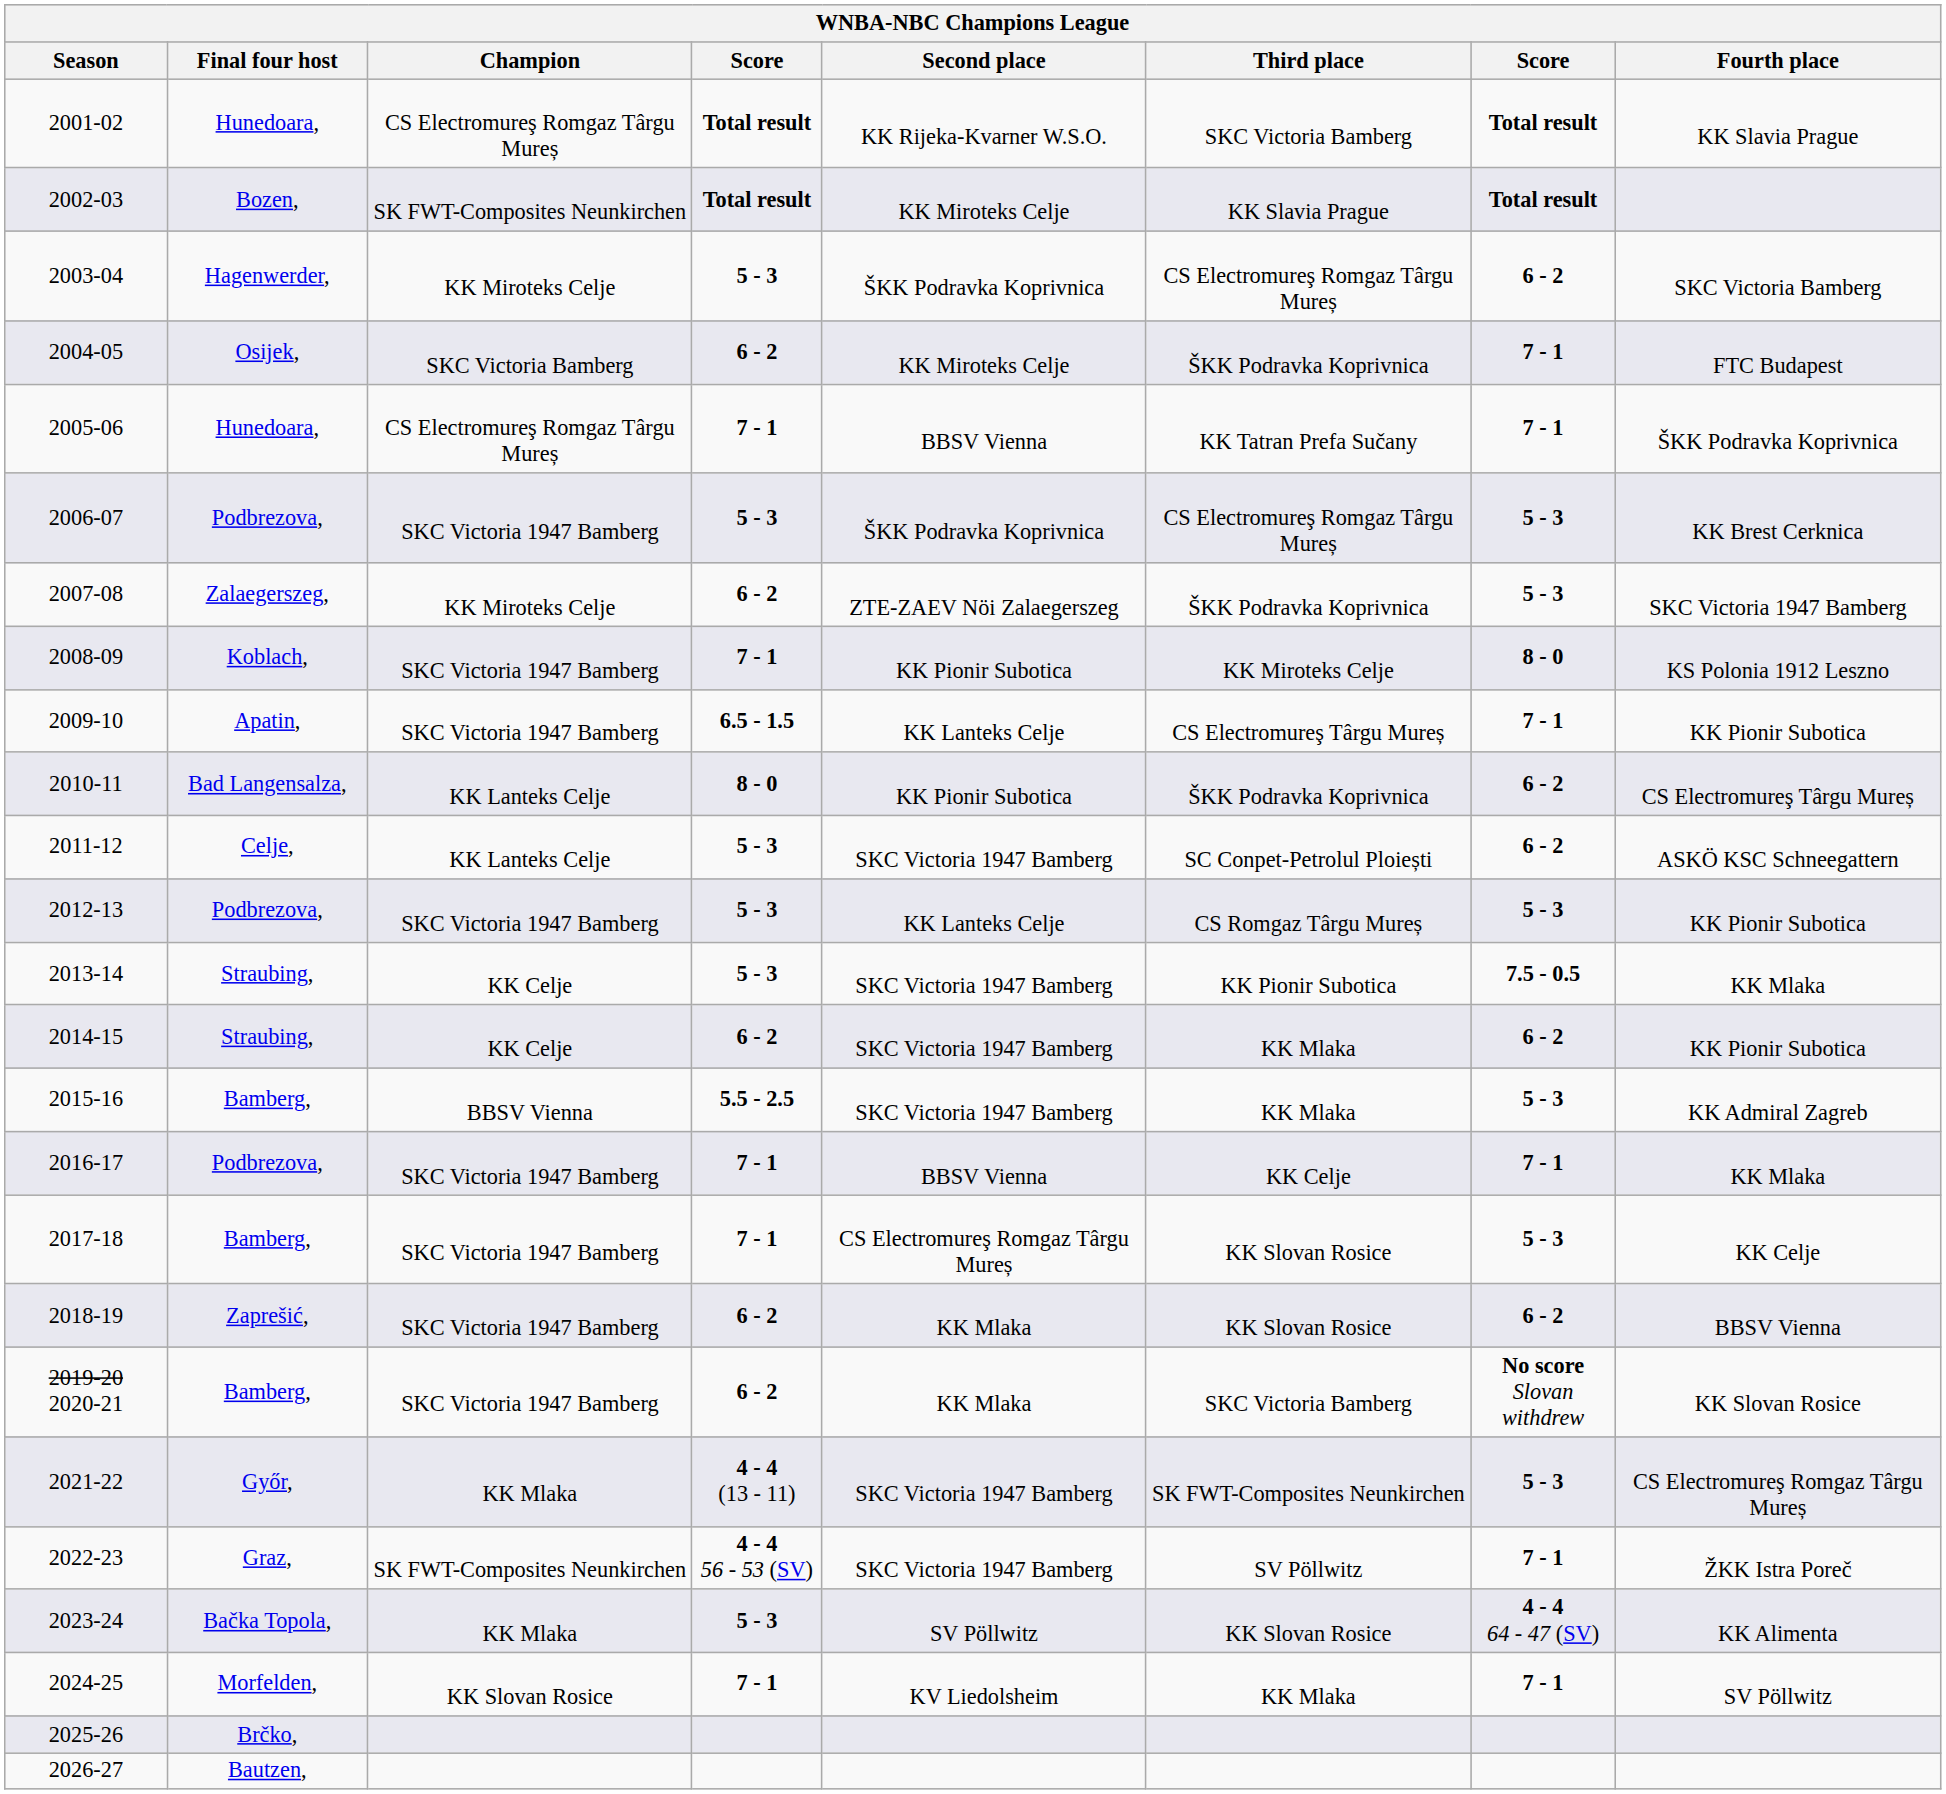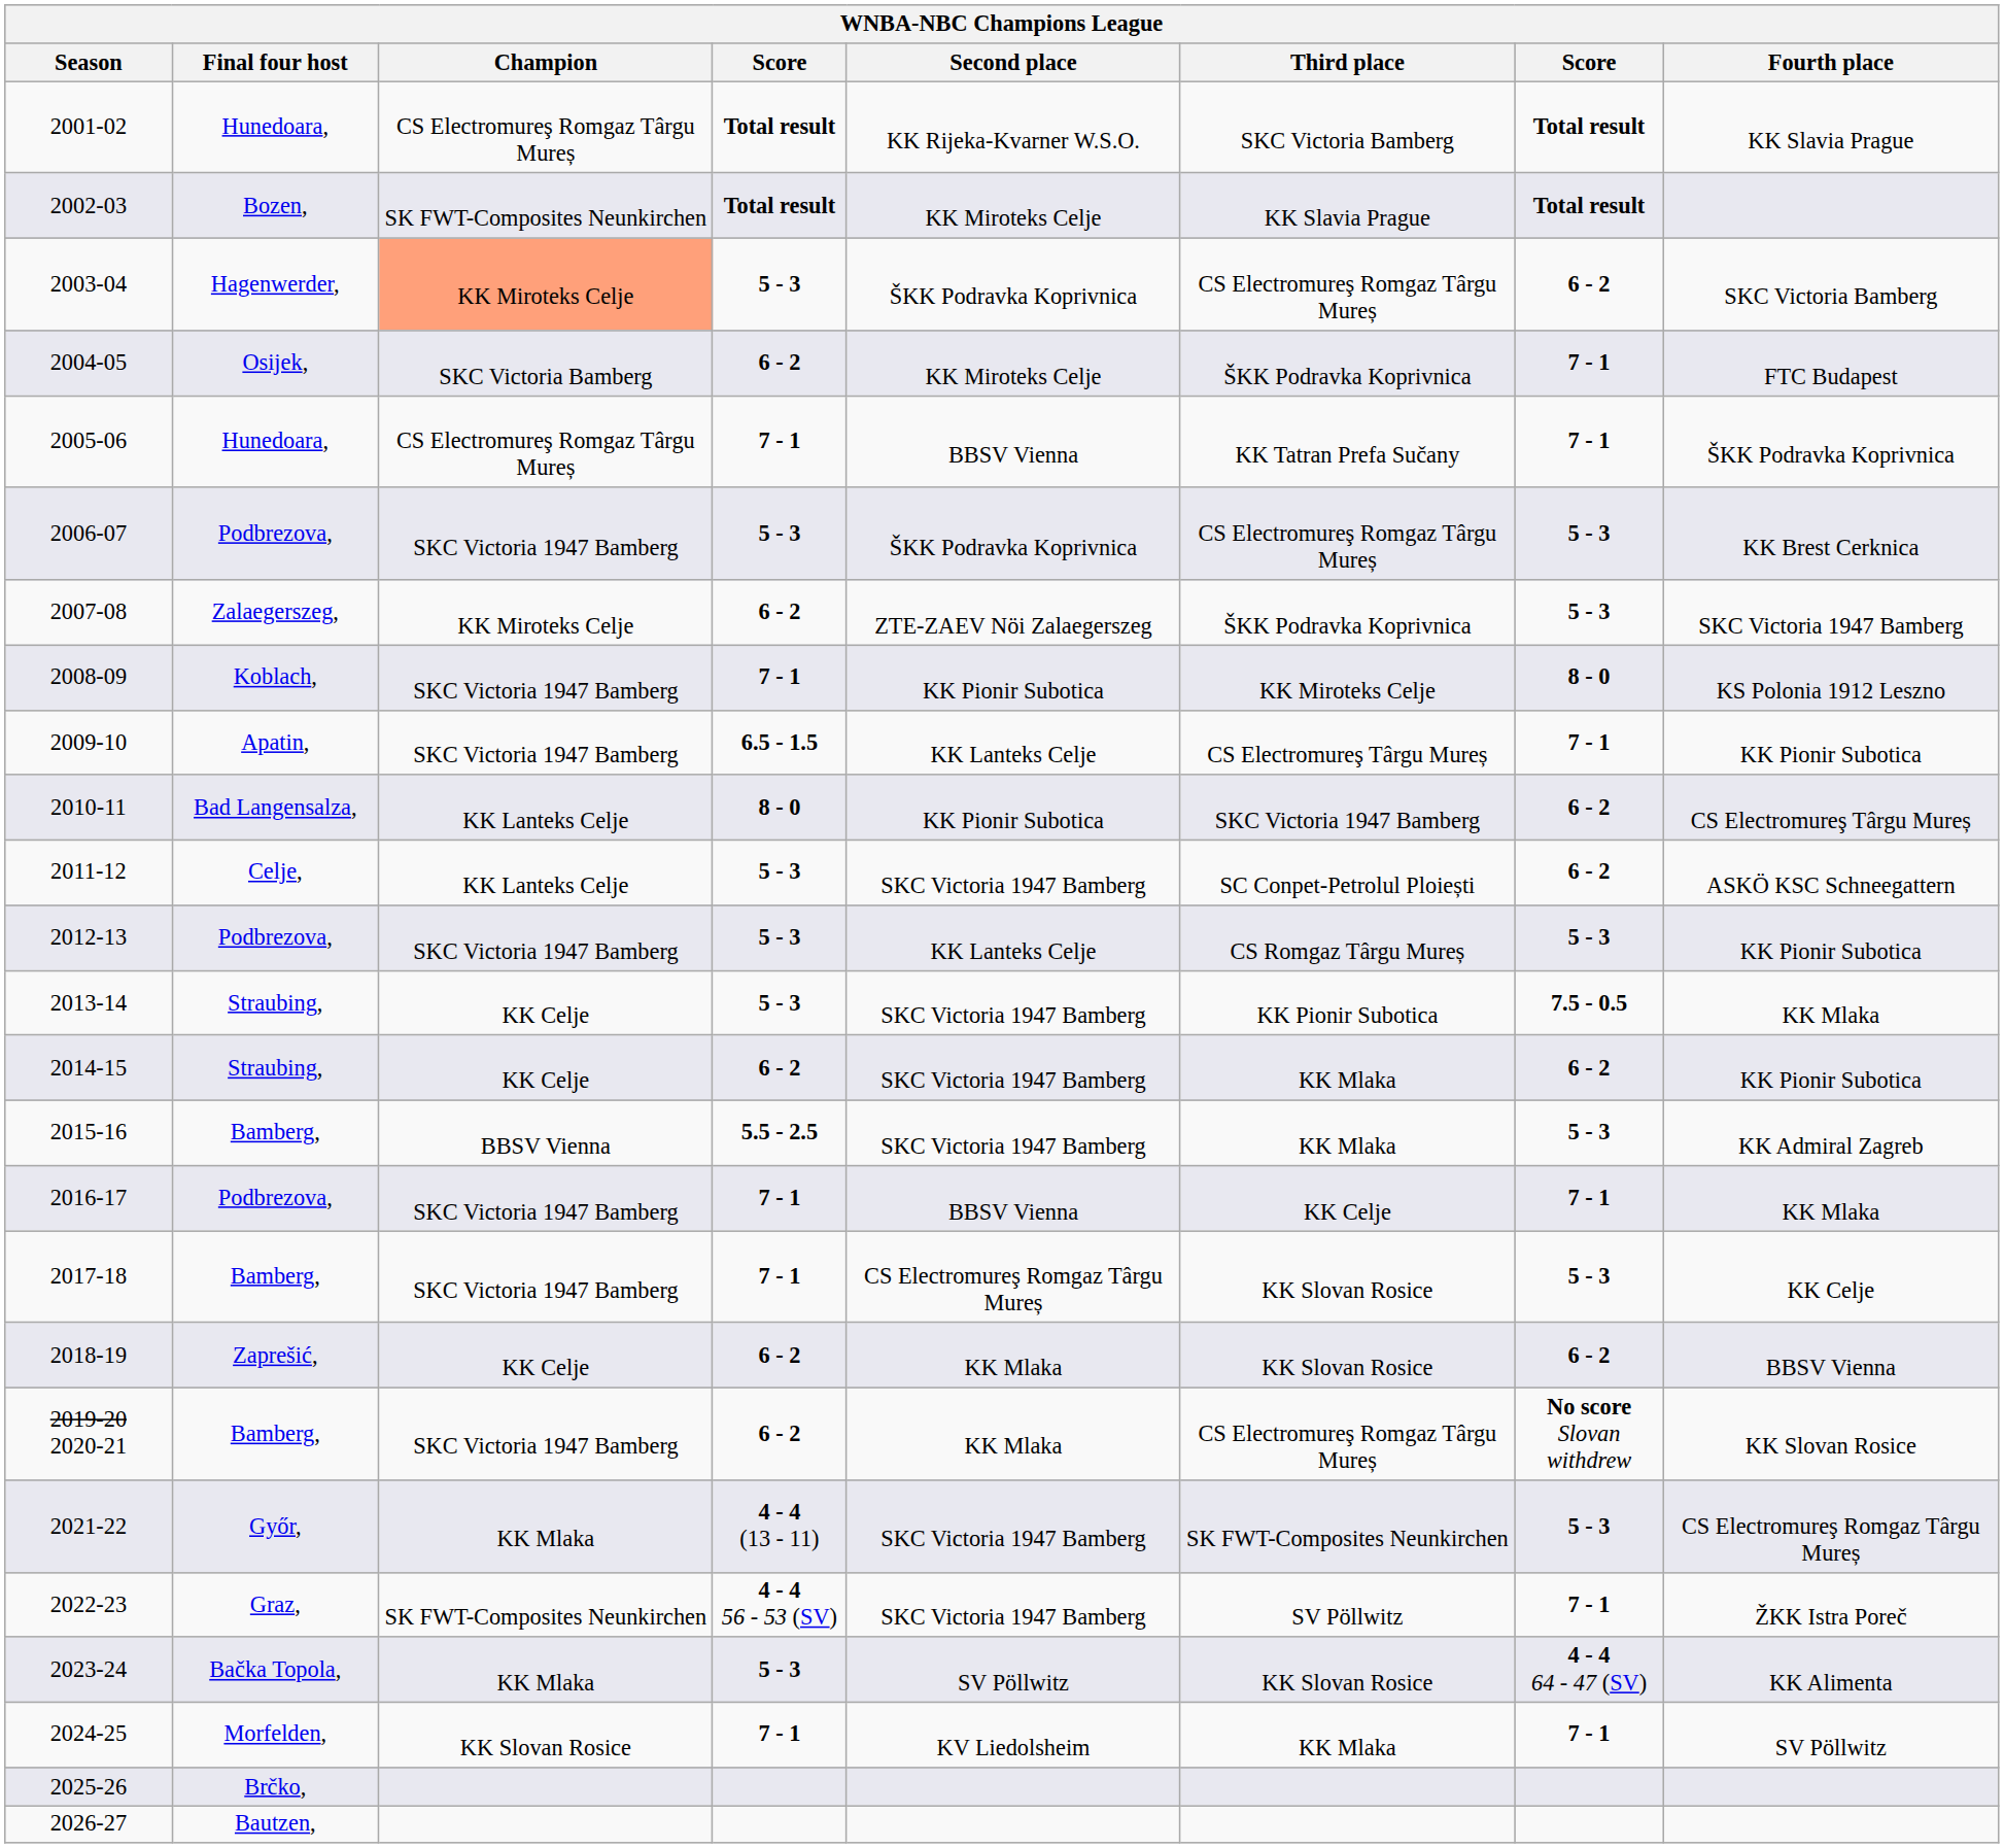 <table class=wikitable style="border:1px solid #AAAAAA;font-size:90%">
 <tr style= "background: #e2e2e2;">
 <th colspan=8 width=100%>WNBA-NBC Champions League</th>
 </tr>
 <tr style="background: #efefef;">
 <th width=5%>Season</th>
 <th width=5%>Final four host</th>
 <th width=10%>Champion</th>
 <th width=4%>Score</th>
 <th width=10%>Second place</th>
 <th width=10%>Third place</th>
 <th width=4%>Score</th>
 <th width=10%>Fourth place</th>
 </tr>
 <tr align=center>
 <td>2001-02</td>
 <td><a href='#'>Hunedoara</a>,<br></td>
 <td><br>CS Electromureş Romgaz Târgu Mureș</td>
 <td><strong>Total result</strong></td>
 <td><br>KK Rijeka-Kvarner W.S.O.</td>
 <td><br>SKC Victoria Bamberg</td>
 <td><strong>Total result</strong></td>
 <td><br>KK Slavia Prague</td>
 </tr>
 <tr align=center bgcolor=#E8E8F0>
 <td>2002-03</td>
 <td><a href='#'>Bozen</a>,<br></td>
 <td><br>SK FWT-Composites Neunkirchen</td>
 <td><strong>Total result</strong></td>
 <td><br>KK Miroteks Celje</td>
 <td><br>KK Slavia Prague</td>
 <td><strong>Total result</strong></td>
 <td></td>
 </tr>
 <tr align=center>
 <td>2003-04</td>
 <td><a href='#'>Hagenwerder</a>,<br></td>
-<td><br>KK Miroteks Celje</td>
+<td style="background: lightsalmon;"><br>KK Miroteks Celje</td>
 <td><strong>5 - 3</strong></td>
 <td><br>ŠKK Podravka Koprivnica</td>
 <td><br>CS Electromureş Romgaz Târgu Mureș</td>
 <td><strong>6 - 2</strong></td>
 <td><br>SKC Victoria Bamberg</td>
 </tr>
 <tr align=center bgcolor=#E8E8F0>
 <td>2004-05</td>
 <td><a href='#'>Osijek</a>,<br></td>
 <td><br>SKC Victoria Bamberg</td>
 <td><strong>6 - 2</strong></td>
 <td><br>KK Miroteks Celje</td>
 <td><br>ŠKK Podravka Koprivnica</td>
 <td><strong>7 - 1</strong></td>
 <td><br>FTC Budapest</td>
 </tr>
 <tr align=center>
 <td>2005-06</td>
 <td><a href='#'>Hunedoara</a>,<br></td>
 <td><br>CS Electromureş Romgaz Târgu Mureș</td>
 <td><strong>7 - 1</strong></td>
 <td><br>BBSV Vienna</td>
 <td><br>KK Tatran Prefa Sučany</td>
 <td><strong>7 - 1</strong></td>
 <td><br>ŠKK Podravka Koprivnica</td>
 </tr>
 <tr align=center bgcolor=#E8E8F0>
 <td>2006-07</td>
 <td><a href='#'>Podbrezova</a>,<br></td>
 <td><br>SKC Victoria 1947 Bamberg</td>
 <td><strong>5 - 3</strong></td>
 <td><br>ŠKK Podravka Koprivnica</td>
 <td><br>CS Electromureş Romgaz Târgu Mureș</td>
 <td><strong>5 - 3</strong></td>
 <td><br>KK Brest Cerknica</td>
 </tr>
 <tr align=center>
 <td>2007-08</td>
 <td><a href='#'>Zalaegerszeg</a>,<br></td>
 <td><br>KK Miroteks Celje</td>
 <td><strong>6 - 2</strong></td>
 <td><br>ZTE-ZAEV Nöi Zalaegerszeg</td>
 <td><br>ŠKK Podravka Koprivnica</td>
 <td><strong>5 - 3</strong></td>
 <td><br>SKC Victoria 1947 Bamberg</td>
 </tr>
 <tr align=center bgcolor=#E8E8F0>
 <td>2008-09</td>
 <td><a href='#'>Koblach</a>,<br></td>
 <td><br>SKC Victoria 1947 Bamberg</td>
 <td><strong>7 - 1</strong></td>
 <td><br>KK Pionir Subotica</td>
 <td><br>KK Miroteks Celje</td>
 <td><strong>8 - 0</strong></td>
 <td><br>KS Polonia 1912 Leszno</td>
 </tr>
 <tr align=center>
 <td>2009-10</td>
 <td><a href='#'>Apatin</a>,<br></td>
 <td><br>SKC Victoria 1947 Bamberg</td>
 <td><strong>6.5 - 1.5</strong></td>
 <td><br>KK Lanteks Celje</td>
 <td><br>CS Electromureş Târgu Mureș</td>
 <td><strong>7 - 1</strong></td>
 <td><br>KK Pionir Subotica</td>
 </tr>
 <tr align=center bgcolor=#E8E8F0>
 <td>2010-11</td>
 <td><a href='#'>Bad Langensalza</a>,<br></td>
 <td><br>KK Lanteks Celje</td>
 <td><strong>8 - 0</strong></td>
 <td><br>KK Pionir Subotica</td>
-<td><br>ŠKK Podravka Koprivnica</td>
+<td><br>SKC Victoria 1947 Bamberg</td>
 <td><strong>6 - 2</strong></td>
 <td><br>CS Electromureş Târgu Mureș</td>
 </tr>
 <tr align=center>
 <td>2011-12</td>
 <td><a href='#'>Celje</a>,<br></td>
 <td><br>KK Lanteks Celje</td>
 <td><strong>5 - 3</strong></td>
 <td><br>SKC Victoria 1947 Bamberg</td>
 <td><br>SC Conpet-Petrolul Ploiești</td>
 <td><strong>6 - 2</strong></td>
 <td><br>ASKÖ KSC Schneegattern</td>
 </tr>
 <tr align=center bgcolor=#E8E8F0>
 <td>2012-13</td>
 <td><a href='#'>Podbrezova</a>,<br></td>
 <td><br>SKC Victoria 1947 Bamberg</td>
 <td><strong>5 - 3</strong></td>
 <td><br>KK Lanteks Celje</td>
 <td><br>CS Romgaz Târgu Mureș</td>
 <td><strong>5 - 3</strong></td>
 <td><br>KK Pionir Subotica</td>
 </tr>
 <tr align=center>
 <td>2013-14</td>
 <td><a href='#'>Straubing</a>,<br></td>
 <td><br>KK Celje</td>
 <td><strong>5 - 3</strong></td>
 <td><br>SKC Victoria 1947 Bamberg</td>
 <td><br>KK Pionir Subotica</td>
 <td><strong>7.5 - 0.5</strong></td>
 <td><br>KK Mlaka</td>
 </tr>
 <tr align=center bgcolor=#E8E8F0>
 <td>2014-15</td>
 <td><a href='#'>Straubing</a>,<br></td>
 <td><br>KK Celje</td>
 <td><strong>6 - 2</strong></td>
 <td><br>SKC Victoria 1947 Bamberg</td>
 <td><br>KK Mlaka</td>
 <td><strong>6 - 2</strong></td>
 <td><br>KK Pionir Subotica</td>
 </tr>
 <tr align=center>
 <td>2015-16</td>
 <td><a href='#'>Bamberg</a>,<br></td>
 <td><br>BBSV Vienna</td>
 <td><strong>5.5 - 2.5</strong></td>
 <td><br>SKC Victoria 1947 Bamberg</td>
 <td><br>KK Mlaka</td>
 <td><strong>5 - 3</strong></td>
 <td><br>KK Admiral Zagreb</td>
 </tr>
 <tr align=center bgcolor=#E8E8F0>
 <td>2016-17</td>
 <td><a href='#'>Podbrezova</a>,<br></td>
 <td><br>SKC Victoria 1947 Bamberg</td>
 <td><strong>7 - 1</strong></td>
 <td><br>BBSV Vienna</td>
 <td><br>KK Celje</td>
 <td><strong>7 - 1</strong></td>
 <td><br>KK Mlaka</td>
 </tr>
 <tr align=center>
 <td>2017-18</td>
 <td><a href='#'>Bamberg</a>,<br></td>
 <td><br>SKC Victoria 1947 Bamberg</td>
 <td><strong>7 - 1</strong></td>
 <td><br>CS Electromureş Romgaz Târgu Mureș</td>
 <td><br>KK Slovan Rosice</td>
 <td><strong>5 - 3</strong></td>
 <td><br>KK Celje</td>
 </tr>
 <tr align=center bgcolor=#E8E8F0>
 <td>2018-19</td>
 <td><a href='#'>Zaprešić</a>,<br></td>
-<td><br>SKC Victoria 1947 Bamberg</td>
+<td><br>KK Celje</td>
 <td><strong>6 - 2</strong></td>
 <td><br>KK Mlaka</td>
 <td><br>KK Slovan Rosice</td>
 <td><strong>6 - 2</strong></td>
 <td><br>BBSV Vienna</td>
 </tr>
 <tr align=center>
 <td><del>2019-20</del><br>2020-21</td>
 <td><a href='#'>Bamberg</a>,<br></td>
 <td><br>SKC Victoria 1947 Bamberg</td>
 <td><strong>6 - 2</strong></td>
 <td><br>KK Mlaka</td>
-<td><br>SKC Victoria Bamberg</td>
+<td><br>CS Electromureş Romgaz Târgu Mureș</td>
 <td><strong>No score</strong><br><em>Slovan withdrew</em></td>
 <td><br>KK Slovan Rosice</td>
 </tr>
 <tr align=center bgcolor=#E8E8F0>
 <td>2021-22</td>
 <td><a href='#'>Győr</a>,<br></td>
 <td><br>KK Mlaka</td>
 <td><strong>4 - 4</strong><br>(13 - 11)</td>
 <td><br>SKC Victoria 1947 Bamberg</td>
 <td><br>SK FWT-Composites Neunkirchen</td>
 <td><strong>5 - 3</strong></td>
 <td><br>CS Electromureş Romgaz Târgu Mureș</td>
 </tr>
 <tr align=center>
 <td>2022-23</td>
 <td><a href='#'>Graz</a>,<br></td>
 <td><br>SK FWT-Composites Neunkirchen</td>
 <td><strong>4 - 4</strong><br><em>56 - 53</em> (<a href='#'>SV</a>)</td>
 <td><br>SKC Victoria 1947 Bamberg</td>
 <td><br>SV Pöllwitz</td>
 <td><strong>7 - 1</strong></td>
 <td><br>ŽKK Istra Poreč</td>
 </tr>
 <tr align=center bgcolor=#E8E8F0>
 <td>2023-24</td>
 <td><a href='#'>Bačka Topola</a>,<br></td>
 <td><br>KK Mlaka</td>
 <td><strong>5 - 3</strong></td>
 <td><br>SV Pöllwitz</td>
 <td><br>KK Slovan Rosice</td>
 <td><strong>4 - 4</strong><br><em>64 - 47</em> (<a href='#'>SV</a>)</td>
 <td><br>KK Alimenta</td>
 </tr>
 <tr align=center>
 <td>2024-25</td>
 <td><a href='#'>Morfelden</a>,<br></td>
 <td><br>KK Slovan Rosice</td>
 <td><strong>7 - 1</strong></td>
 <td><br>KV Liedolsheim</td>
 <td><br>KK Mlaka</td>
 <td><strong>7 - 1</strong></td>
 <td><br>SV Pöllwitz</td>
 </tr>
 <tr align=center bgcolor=#E8E8F0>
 <td>2025-26</td>
 <td><a href='#'>Brčko</a>,<br></td>
 <td><br></td>
 <td></td>
 <td><br></td>
 <td><br></td>
 <td></td>
 <td><br></td>
 </tr>
 <tr align=center>
 <td>2026-27</td>
 <td><a href='#'>Bautzen</a>,<br></td>
 <td><br></td>
 <td></td>
 <td><br></td>
 <td><br></td>
 <td></td>
 <td><br></td>
 </tr>
 </table>
